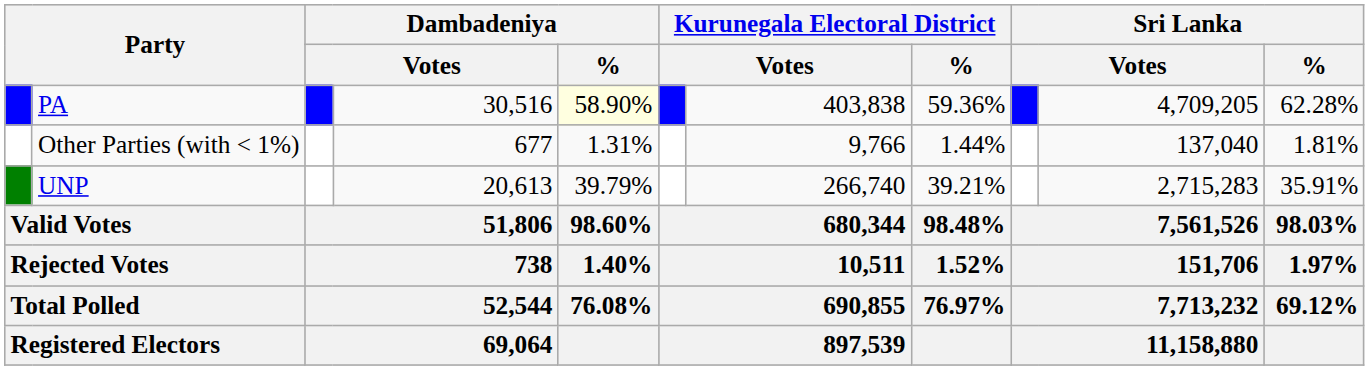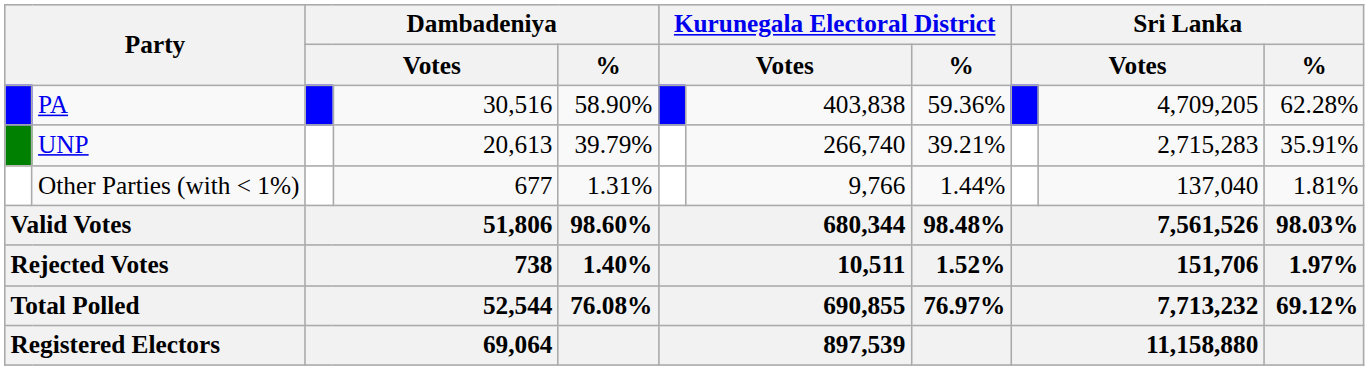 <table class="wikitable">
 <tr>
 <th colspan="2" width="144px"rowspan="2">Party</th>
 <th colspan="3" width="216px">Dambadeniya</th>
 <th colspan="3" width="216px"><a href='#'>Kurunegala Electoral District</a></th>
 <th colspan="3" width="216px">Sri Lanka</th>
 </tr>
 <tr>
 <th colspan="2" width="144px">Votes</th>
 <th>%</th>
 <th colspan="2" width="144px">Votes</th>
 <th>%</th>
 <th colspan="2" width="144px">Votes</th>
 <th>%</th>
 </tr>
 <tr>
 <td style="background-color:blue;" width="10px"></td>
 <td style="text-align:left;"><a href='#'>PA</a></td>
 <td style="background-color:blue;" width="10px"></td>
 <td style="text-align:right;">30,516</td>
-<td style="background: lightyellow; text-align:right;">58.90%</td>
+<td style="text-align:right;">58.90%</td>
 <td style="background-color:blue;" width="10px"></td>
 <td style="text-align:right;">403,838</td>
 <td style="text-align:right;">59.36%</td>
 <td style="background-color:blue;" width="10px"></td>
 <td style="text-align:right;">4,709,205</td>
 <td style="text-align:right;">62.28%</td>
+</tr>
+<tr>
+<td style="background-color:green;" width="10px"></td>
+<td style="text-align:left;"><a href='#'>UNP</a></td>
+<td style="background-color:white;" width="10px"></td>
+<td style="text-align:right;">20,613</td>
+<td style="text-align:right;">39.79%</td>
+<td style="background-color:white;" width="10px"></td>
+<td style="text-align:right;">266,740</td>
+<td style="text-align:right;">39.21%</td>
+<td style="background-color:white;" width="10px"></td>
+<td style="text-align:right;">2,715,283</td>
+<td style="text-align:right;">35.91%</td>
 </tr>
 <tr>
 <td style="background-color:white;" width="10px"></td>
 <td style="text-align:left;">Other Parties (with < 1%)</td>
 <td style="background-color:white;" width="10px"></td>
 <td style="text-align:right;">677</td>
 <td style="text-align:right;">1.31%</td>
 <td style="background-color:white;" width="10px"></td>
 <td style="text-align:right;">9,766</td>
 <td style="text-align:right;">1.44%</td>
 <td style="background-color:white;" width="10px"></td>
 <td style="text-align:right;">137,040</td>
 <td style="text-align:right;">1.81%</td>
-</tr>
-<tr>
-<td style="background-color:green;" width="10px"></td>
-<td style="text-align:left;"><a href='#'>UNP</a></td>
-<td style="background-color:white;" width="10px"></td>
-<td style="text-align:right;">20,613</td>
-<td style="text-align:right;">39.79%</td>
-<td style="background-color:white;" width="10px"></td>
-<td style="text-align:right;">266,740</td>
-<td style="text-align:right;">39.21%</td>
-<td style="background-color:white;" width="10px"></td>
-<td style="text-align:right;">2,715,283</td>
-<td style="text-align:right;">35.91%</td>
 </tr>
 <tr>
 <th colspan="2" width="144px"style="text-align:left;">Valid Votes</th>
 <th style="text-align:right;"colspan="2" width="144px">51,806</th>
 <th style="text-align:right;">98.60%</th>
 <th style="text-align:right;"colspan="2" width="144px">680,344</th>
 <th style="text-align:right;">98.48%</th>
 <th style="text-align:right;"colspan="2" width="144px">7,561,526</th>
 <th style="text-align:right;">98.03%</th>
 </tr>
 <tr>
 <th colspan="2" width="144px"style="text-align:left;">Rejected Votes</th>
 <th style="text-align:right;"colspan="2" width="144px">738</th>
 <th style="text-align:right;">1.40%</th>
 <th style="text-align:right;"colspan="2" width="144px">10,511</th>
 <th style="text-align:right;">1.52%</th>
 <th style="text-align:right;"colspan="2" width="144px">151,706</th>
 <th style="text-align:right;">1.97%</th>
 </tr>
 <tr>
 <th colspan="2" width="144px"style="text-align:left;">Total Polled</th>
 <th style="text-align:right;"colspan="2" width="144px">52,544</th>
 <th style="text-align:right;">76.08%</th>
 <th style="text-align:right;"colspan="2" width="144px">690,855</th>
 <th style="text-align:right;">76.97%</th>
 <th style="text-align:right;"colspan="2" width="144px">7,713,232</th>
 <th style="text-align:right;">69.12%</th>
 </tr>
 <tr>
 <th colspan="2" width="144px"style="text-align:left;">Registered Electors</th>
 <th style="text-align:right;"colspan="2" width="144px">69,064</th>
 <th></th>
 <th style="text-align:right;"colspan="2" width="144px">897,539</th>
 <th></th>
 <th style="text-align:right;"colspan="2" width="144px">11,158,880</th>
 <th></th>
 </tr>
 </table>
